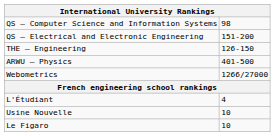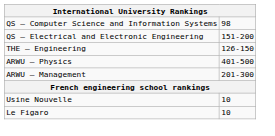 <table class="wikitable" align="center">
 <tr>
 <th colspan="2"><strong>International University Rankings</strong></th>
 </tr>
 <tr>
 <td>QS – Computer Science and Information Systems</td>
 <td>98</td>
 </tr>
 <tr>
 <td>QS – Electrical and Electronic Engineering</td>
 <td>151-200</td>
 </tr>
 <tr>
 <td>THE – Engineering</td>
 <td>126-150</td>
 </tr>
 <tr>
 <td>ARWU – Physics</td>
 <td>401-500</td>
 </tr>
 <tr>
-<td>Webometrics</td>
-<td>1266/27000</td>
+<td>ARWU – Management</td>
+<td>201-300</td>
 </tr>
 <tr>
 <th colspan="2"><strong>French engineering school rankings</strong></th>
-</tr>
-<tr>
-<td>L'Étudiant</td>
-<td>4</td>
 </tr>
 <tr>
 <td>Usine Nouvelle</td>
 <td>10</td>
 </tr>
 <tr>
 <td>Le Figaro</td>
 <td>10</td>
 </tr>
 </table>
